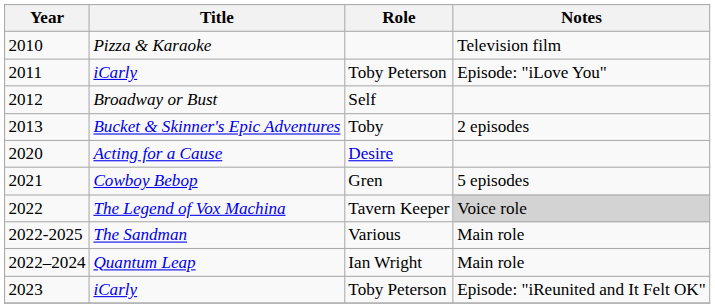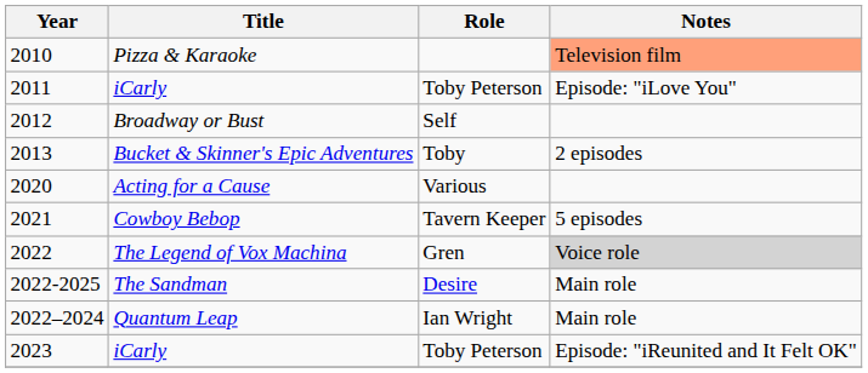 <table class="wikitable unsortable">
 <tr>
 <th scope="col">Year</th>
 <th scope="col">Title</th>
 <th scope="col">Role</th>
 <th scope="col">Notes</th>
 </tr>
 <tr>
 <td>2010</td>
 <td scope="row"><em>Pizza & Karaoke</em></td>
 <td></td>
-<td>Television film</td>
+<td style="background: lightsalmon;">Television film</td>
 </tr>
 <tr>
 <td>2011</td>
 <td scope="row"><em><a href='#'>iCarly</a></em></td>
 <td>Toby Peterson</td>
 <td>Episode: "iLove You"</td>
 </tr>
 <tr>
 <td>2012</td>
 <td scope="row"><em>Broadway or Bust</em></td>
 <td>Self</td>
 <td></td>
 </tr>
 <tr>
 <td>2013</td>
 <td scope="row"><em><a href='#'>Bucket & Skinner's Epic Adventures</a></em></td>
 <td>Toby</td>
 <td>2 episodes</td>
 </tr>
 <tr>
 <td>2020</td>
 <td scope="row"><em><a href='#'>Acting for a Cause</a></em></td>
-<td><a href='#'>Desire</a></td>
+<td>Various</td>
 <td></td>
 </tr>
 <tr>
 <td>2021</td>
 <td scope="row"><em><a href='#'>Cowboy Bebop</a></em></td>
-<td>Gren</td>
+<td>Tavern Keeper</td>
 <td>5 episodes</td>
 </tr>
 <tr>
 <td>2022</td>
 <td scope="row"><em><a href='#'>The Legend of Vox Machina</a></em></td>
-<td>Tavern Keeper</td>
+<td>Gren</td>
 <td style="background: lightgrey;">Voice role</td>
 </tr>
 <tr>
 <td>2022-2025</td>
 <td scope="row"><em><a href='#'>The Sandman</a></em></td>
-<td>Various</td>
+<td><a href='#'>Desire</a></td>
 <td>Main role</td>
 </tr>
 <tr>
 <td>2022–2024</td>
 <td scope="row"><em><a href='#'>Quantum Leap</a></em></td>
 <td>Ian Wright</td>
 <td>Main role</td>
 </tr>
 <tr>
 <td>2023</td>
 <td scope="row"><em><a href='#'>iCarly</a></em></td>
 <td>Toby Peterson</td>
 <td>Episode: "iReunited and It Felt OK"</td>
 </tr>
 <tr>
 </tr>
 </table>
